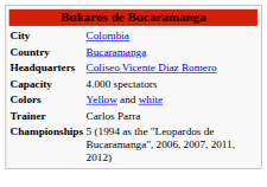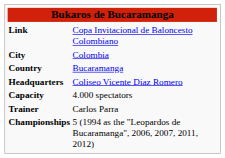 <table class="infobox" style="font-size:90%; text-align:left; width:23.5em">
 <tr>
 <td colspan="2" style="font-size: larger; text-align: center;" bgcolor="#d1210a"><span><strong>Bukaros de Bucaramanga</strong></span></td>
 </tr>
 <tr style="vertical-align: center;">
+</tr>
+<tr style="vertical-align: top;">
+<td><strong>Link</strong></td>
+<td><a href='#'>Copa Invitacional de Baloncesto Colombiano</a></td>
 </tr>
 <tr style="vertical-align: top;">
 <td><strong>City</strong></td>
 <td><a href='#'>Colombia</a></td>
 </tr>
 <tr style="vertical-align: top;">
 <td><strong>Country</strong></td>
 <td><a href='#'>Bucaramanga</a></td>
 </tr>
 <tr style="vertical-align: top;">
 <td><strong>Headquarters</strong></td>
 <td><a href='#'>Coliseo Vicente Diaz Romero</a></td>
 </tr>
 <tr style="vertical-align: top;">
 <td><strong>Capacity</strong></td>
 <td>4.000 spectators</td>
 </tr>
 <tr style="vertical-align: top;">
-<td><strong>Colors</strong></td>
-<td><a href='#'>Yellow</a> and <a href='#'>white</a></td>
-</tr>
-<tr style="vertical-align: top;">
 <td><strong>Trainer</strong></td>
 <td>Carlos Parra</td>
 </tr>
 <tr style="vertical-align: top;">
 <td><strong>Championships</strong></td>
 <td>5 (1994 as the "Leopardos de Bucaramanga", 2006, 2007, 2011, 2012)</td>
 </tr>
 </table>
